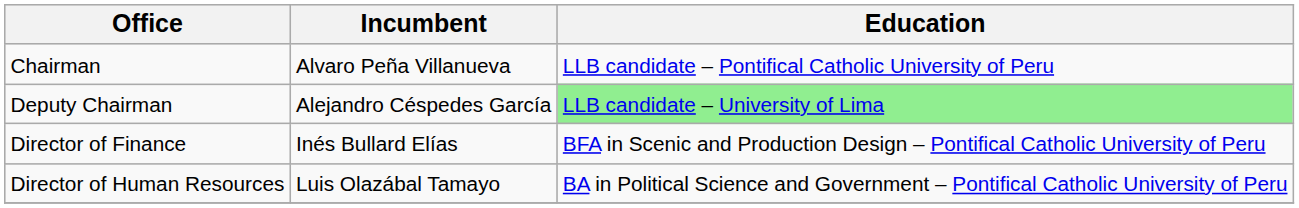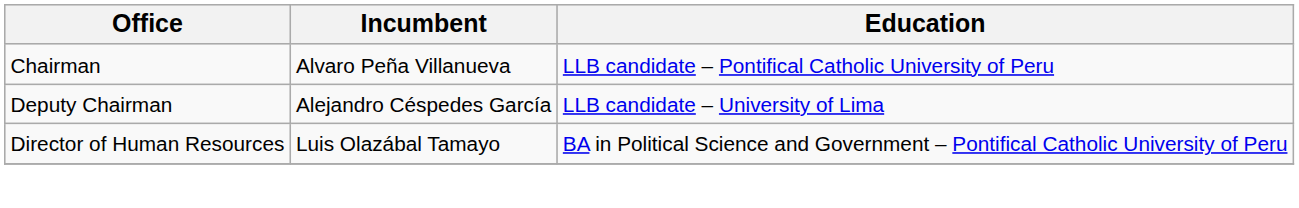 <table class="wikitable sortable" style="text-align:left">
 <tr>
 <th>Office</th>
 <th>Incumbent</th>
 <th>Education</th>
 </tr>
 <tr>
 <td><small>Chairman</small></td>
 <td><small>Alvaro Peña Villanueva</small></td>
 <td><small><a href='#'>LLB candidate</a> – <a href='#'>Pontifical Catholic University of Peru</a></small></td>
 </tr>
 <tr>
 <td><small>Deputy Chairman</small></td>
 <td><small>Alejandro Céspedes García</small></td>
-<td style="background: lightgreen;"><small><a href='#'>LLB candidate</a> –  <a href='#'>University of Lima</a></small></td>
-</tr>
-<tr>
-<td><small>Director of Finance</small></td>
-<td><small>Inés Bullard Elías</small></td>
-<td><small><a href='#'>BFA</a> in Scenic and Production Design – <a href='#'>Pontifical Catholic University of Peru</a></small></td>
+<td><small><a href='#'>LLB candidate</a> –  <a href='#'>University of Lima</a></small></td>
 </tr>
 <tr>
 <td><small>Director of Human Resources</small></td>
 <td><small>Luis Olazábal Tamayo</small></td>
 <td><small><a href='#'>BA</a> in Political Science and Government –  <a href='#'>Pontifical Catholic University of Peru</a></small></td>
 </tr>
 <tr>
 </tr>
 </table>
